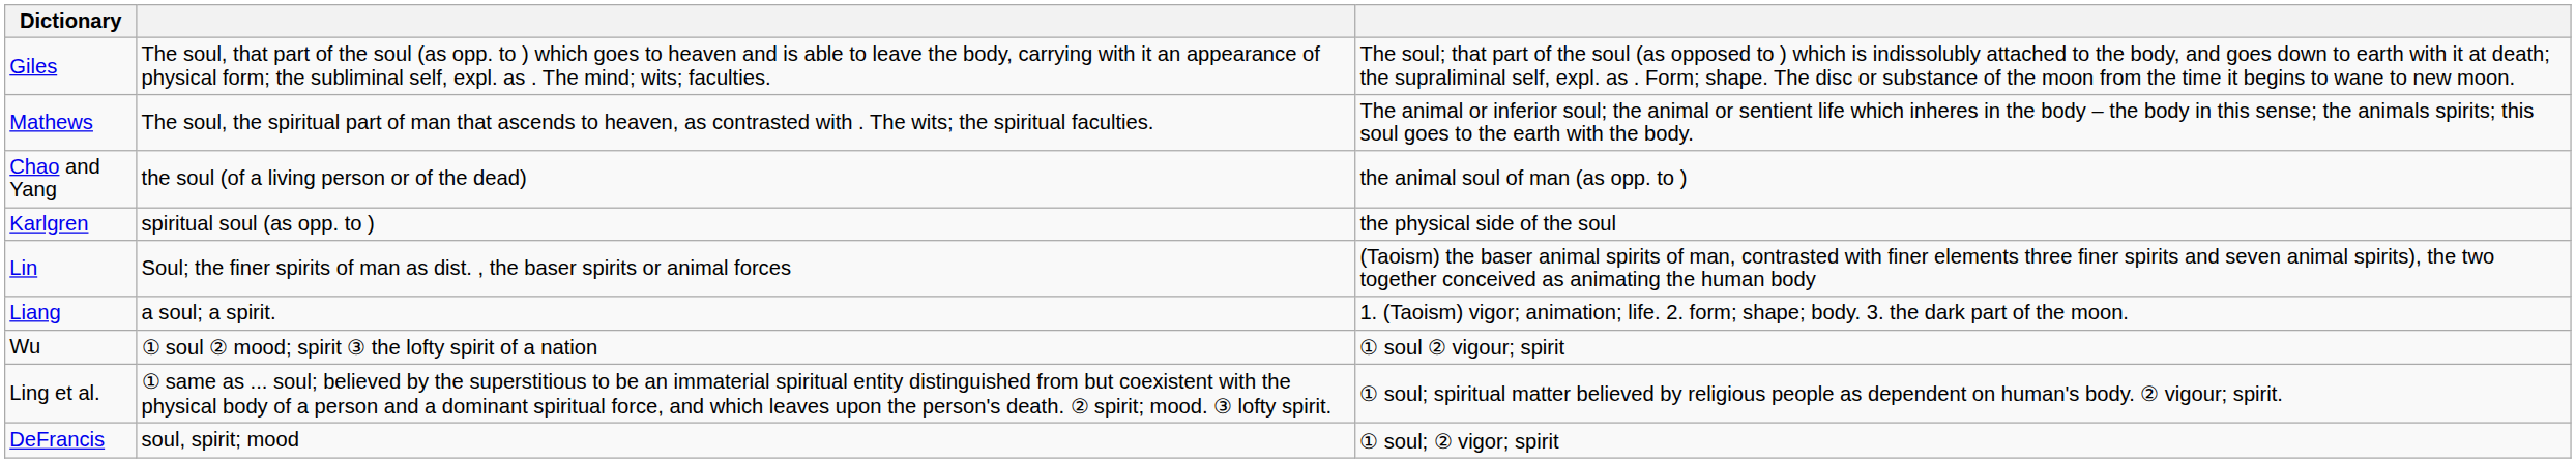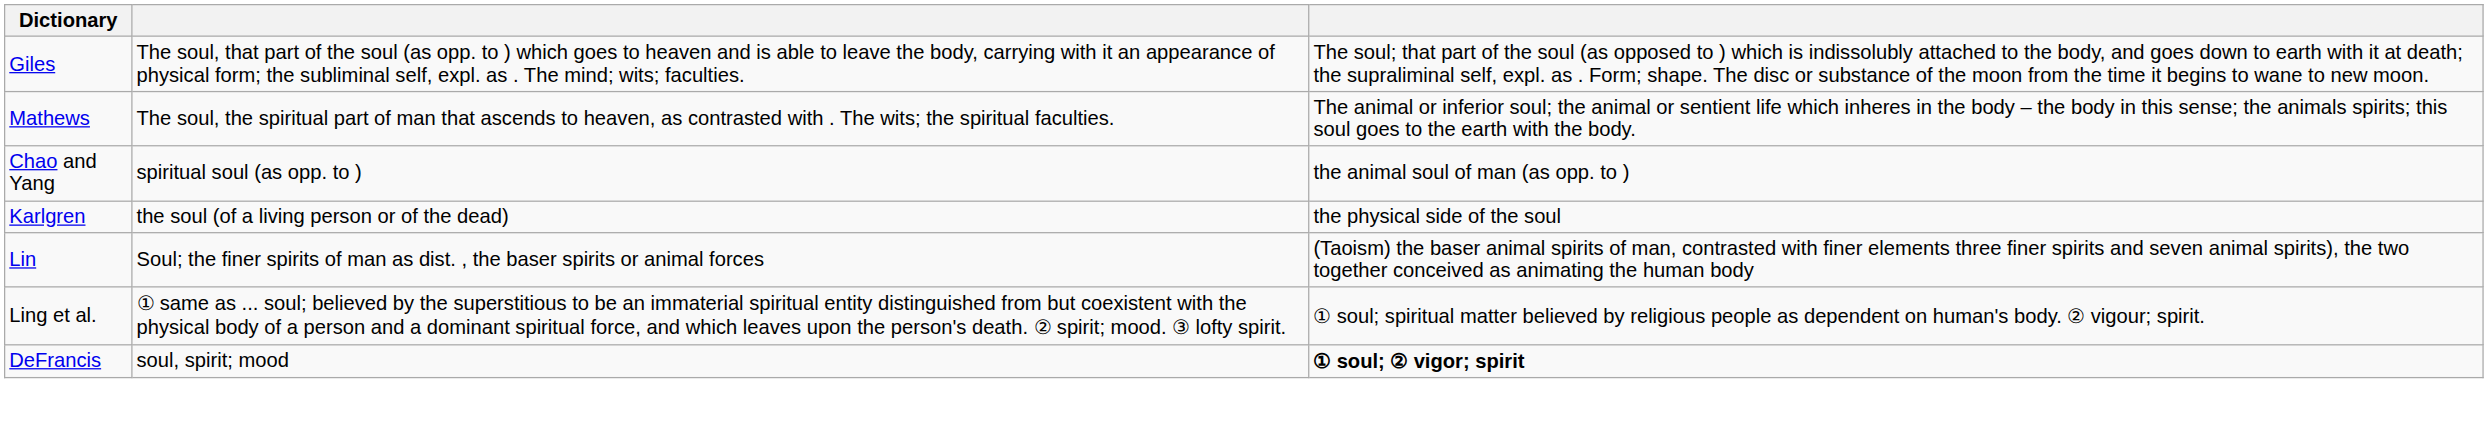 <table class="wikitable">
 <tr>
 <th>Dictionary</th>
 <th> </th>
 <th> </th>
 </tr>
 <tr>
 <td><a href='#'>Giles</a></td>
 <td>The soul, that part of the soul (as opp. to ) which goes to heaven and is able to leave the body, carrying with it an appearance of physical form; the subliminal self, expl. as . The mind; wits; faculties.</td>
 <td>The soul; that part of the soul (as opposed to ) which is indissolubly attached to the body, and goes down to earth with it at death; the supraliminal self, expl. as . Form; shape. The disc or substance of the moon from the time it begins to wane to new moon.</td>
 </tr>
 <tr>
 <td><a href='#'>Mathews</a></td>
 <td>The soul, the spiritual part of man that ascends to heaven, as contrasted with . The wits; the spiritual faculties.</td>
 <td>The animal or inferior soul; the animal or sentient life which inheres in the body – the body in this sense; the animals spirits; this soul goes to the earth with the body.</td>
 </tr>
 <tr>
 <td><a href='#'>Chao</a> and Yang</td>
-<td>the soul (of a living person or of the dead)</td>
+<td>spiritual soul (as opp. to )</td>
 <td>the animal soul of man (as opp. to )</td>
 </tr>
 <tr>
 <td><a href='#'>Karlgren</a></td>
-<td>spiritual soul (as opp. to )</td>
+<td>the soul (of a living person or of the dead)</td>
 <td>the physical side of the soul</td>
 </tr>
 <tr>
 <td><a href='#'>Lin</a></td>
 <td>Soul; the finer spirits of man as dist. , the baser spirits or animal forces</td>
 <td>(Taoism) the baser animal spirits of man, contrasted with finer elements  three finer spirits and seven animal spirits), the two together conceived as animating the human body</td>
-</tr>
-<tr>
-<td><a href='#'>Liang</a></td>
-<td>a soul; a spirit.</td>
-<td>1. (Taoism) vigor; animation; life. 2. form; shape; body. 3. the dark part of the moon.</td>
-</tr>
-<tr>
-<td>Wu</td>
-<td>① soul ② mood; spirit ③ the lofty spirit of a nation</td>
-<td>① soul ② vigour; spirit</td>
 </tr>
 <tr>
 <td>Ling et al.</td>
 <td>① same as  ... soul; believed by the superstitious to be an immaterial spiritual entity distinguished from but coexistent with the physical body of a person and a dominant spiritual force, and which leaves upon the person's death. ② spirit; mood. ③ lofty spirit.</td>
 <td>① soul; spiritual matter believed by religious people as dependent on human's body. ② vigour; spirit.</td>
 </tr>
 <tr>
 <td><a href='#'>DeFrancis</a></td>
 <td>soul, spirit; mood</td>
-<td>① soul; ② vigor; spirit</td>
+<td><strong>① soul; ② vigor; spirit</strong></td>
 </tr>
 </table>
